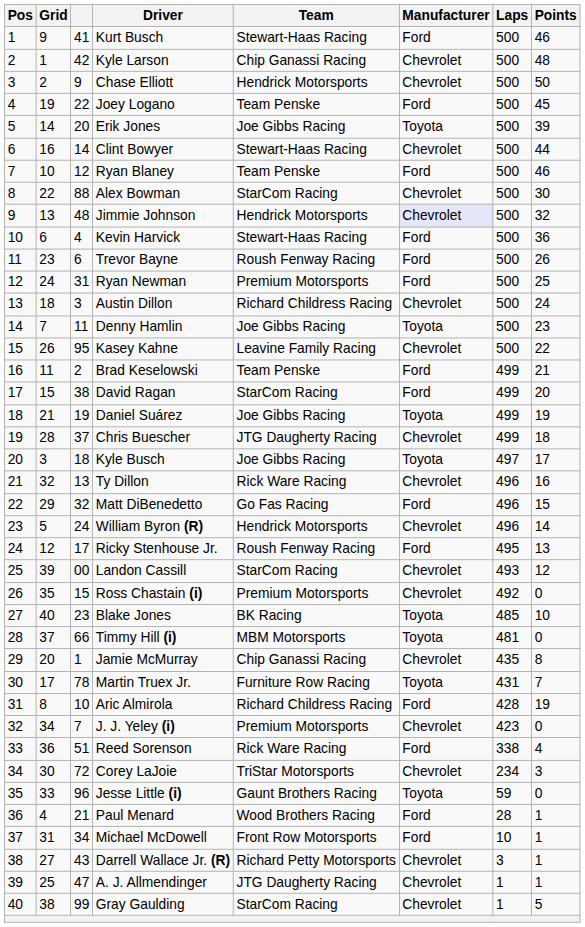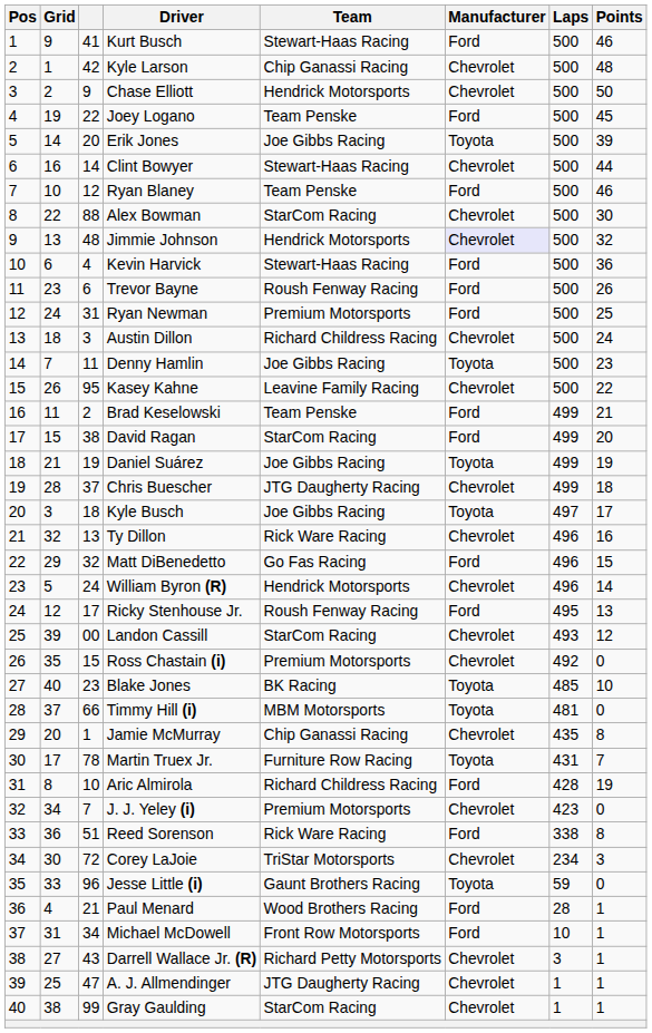 <table class="wikitable" style="font-size:98%">
 <tr>
 <th>Pos</th>
 <th>Grid</th>
 <th></th>
 <th>Driver</th>
 <th>Team</th>
 <th>Manufacturer</th>
 <th>Laps</th>
 <th>Points</th>
 </tr>
 <tr>
 <td>1</td>
 <td>9</td>
 <td>41</td>
 <td>Kurt Busch</td>
 <td>Stewart-Haas Racing</td>
 <td>Ford</td>
 <td>500</td>
 <td>46</td>
 </tr>
 <tr>
 <td>2</td>
 <td>1</td>
 <td>42</td>
 <td>Kyle Larson</td>
 <td>Chip Ganassi Racing</td>
 <td>Chevrolet</td>
 <td>500</td>
 <td>48</td>
 </tr>
 <tr>
 <td>3</td>
 <td>2</td>
 <td>9</td>
 <td>Chase Elliott</td>
 <td>Hendrick Motorsports</td>
 <td>Chevrolet</td>
 <td>500</td>
 <td>50</td>
 </tr>
 <tr>
 <td>4</td>
 <td>19</td>
 <td>22</td>
 <td>Joey Logano</td>
 <td>Team Penske</td>
 <td>Ford</td>
 <td>500</td>
 <td>45</td>
 </tr>
 <tr>
 <td>5</td>
 <td>14</td>
 <td>20</td>
 <td>Erik Jones</td>
 <td>Joe Gibbs Racing</td>
 <td>Toyota</td>
 <td>500</td>
 <td>39</td>
 </tr>
 <tr>
 <td>6</td>
 <td>16</td>
 <td>14</td>
 <td>Clint Bowyer</td>
 <td>Stewart-Haas Racing</td>
 <td>Chevrolet</td>
 <td>500</td>
 <td>44</td>
 </tr>
 <tr>
 <td>7</td>
 <td>10</td>
 <td>12</td>
 <td>Ryan Blaney</td>
 <td>Team Penske</td>
 <td>Ford</td>
 <td>500</td>
 <td>46</td>
 </tr>
 <tr>
 <td>8</td>
 <td>22</td>
 <td>88</td>
 <td>Alex Bowman</td>
 <td>StarCom Racing</td>
 <td>Chevrolet</td>
 <td>500</td>
 <td>30</td>
 </tr>
 <tr>
 <td>9</td>
 <td>13</td>
 <td>48</td>
 <td>Jimmie Johnson</td>
 <td>Hendrick Motorsports</td>
 <td style="background: lavender;">Chevrolet</td>
 <td>500</td>
 <td>32</td>
 </tr>
 <tr>
 <td>10</td>
 <td>6</td>
 <td>4</td>
 <td>Kevin Harvick</td>
 <td>Stewart-Haas Racing</td>
 <td>Ford</td>
 <td>500</td>
 <td>36</td>
 </tr>
 <tr>
 <td>11</td>
 <td>23</td>
 <td>6</td>
 <td>Trevor Bayne</td>
 <td>Roush Fenway Racing</td>
 <td>Ford</td>
 <td>500</td>
 <td>26</td>
 </tr>
 <tr>
 <td>12</td>
 <td>24</td>
 <td>31</td>
 <td>Ryan Newman</td>
 <td>Premium Motorsports</td>
 <td>Ford</td>
 <td>500</td>
 <td>25</td>
 </tr>
 <tr>
 <td>13</td>
 <td>18</td>
 <td>3</td>
 <td>Austin Dillon</td>
 <td>Richard Childress Racing</td>
 <td>Chevrolet</td>
 <td>500</td>
 <td>24</td>
 </tr>
 <tr>
 <td>14</td>
 <td>7</td>
 <td>11</td>
 <td>Denny Hamlin</td>
 <td>Joe Gibbs Racing</td>
 <td>Toyota</td>
 <td>500</td>
 <td>23</td>
 </tr>
 <tr>
 <td>15</td>
 <td>26</td>
 <td>95</td>
 <td>Kasey Kahne</td>
 <td>Leavine Family Racing</td>
 <td>Chevrolet</td>
 <td>500</td>
 <td>22</td>
 </tr>
 <tr>
 <td>16</td>
 <td>11</td>
 <td>2</td>
 <td>Brad Keselowski</td>
 <td>Team Penske</td>
 <td>Ford</td>
 <td>499</td>
 <td>21</td>
 </tr>
 <tr>
 <td>17</td>
 <td>15</td>
 <td>38</td>
 <td>David Ragan</td>
 <td>StarCom Racing</td>
 <td>Ford</td>
 <td>499</td>
 <td>20</td>
 </tr>
 <tr>
 <td>18</td>
 <td>21</td>
 <td>19</td>
 <td>Daniel Suárez</td>
 <td>Joe Gibbs Racing</td>
 <td>Toyota</td>
 <td>499</td>
 <td>19</td>
 </tr>
 <tr>
 <td>19</td>
 <td>28</td>
 <td>37</td>
 <td>Chris Buescher</td>
 <td>JTG Daugherty Racing</td>
 <td>Chevrolet</td>
 <td>499</td>
 <td>18</td>
 </tr>
 <tr>
 <td>20</td>
 <td>3</td>
 <td>18</td>
 <td>Kyle Busch</td>
 <td>Joe Gibbs Racing</td>
 <td>Toyota</td>
 <td>497</td>
 <td>17</td>
 </tr>
 <tr>
 <td>21</td>
 <td>32</td>
 <td>13</td>
 <td>Ty Dillon</td>
 <td>Rick Ware Racing</td>
 <td>Chevrolet</td>
 <td>496</td>
 <td>16</td>
 </tr>
 <tr>
 <td>22</td>
 <td>29</td>
 <td>32</td>
 <td>Matt DiBenedetto</td>
 <td>Go Fas Racing</td>
 <td>Ford</td>
 <td>496</td>
 <td>15</td>
 </tr>
 <tr>
 <td>23</td>
 <td>5</td>
 <td>24</td>
 <td>William Byron <strong>(R)</strong></td>
 <td>Hendrick Motorsports</td>
 <td>Chevrolet</td>
 <td>496</td>
 <td>14</td>
 </tr>
 <tr>
 <td>24</td>
 <td>12</td>
 <td>17</td>
 <td>Ricky Stenhouse Jr.</td>
 <td>Roush Fenway Racing</td>
 <td>Ford</td>
 <td>495</td>
 <td>13</td>
 </tr>
 <tr>
 <td>25</td>
 <td>39</td>
 <td>00</td>
 <td>Landon Cassill</td>
 <td>StarCom Racing</td>
 <td>Chevrolet</td>
 <td>493</td>
 <td>12</td>
 </tr>
 <tr>
 <td>26</td>
 <td>35</td>
 <td>15</td>
 <td>Ross Chastain <strong>(i)</strong></td>
 <td>Premium Motorsports</td>
 <td>Chevrolet</td>
 <td>492</td>
 <td>0</td>
 </tr>
 <tr>
 <td>27</td>
 <td>40</td>
 <td>23</td>
 <td>Blake Jones</td>
 <td>BK Racing</td>
 <td>Toyota</td>
 <td>485</td>
 <td>10</td>
 </tr>
 <tr>
 <td>28</td>
 <td>37</td>
 <td>66</td>
 <td>Timmy Hill <strong>(i)</strong></td>
 <td>MBM Motorsports</td>
 <td>Toyota</td>
 <td>481</td>
 <td>0</td>
 </tr>
 <tr>
 <td>29</td>
 <td>20</td>
 <td>1</td>
 <td>Jamie McMurray</td>
 <td>Chip Ganassi Racing</td>
 <td>Chevrolet</td>
 <td>435</td>
 <td>8</td>
 </tr>
 <tr>
 <td>30</td>
 <td>17</td>
 <td>78</td>
 <td>Martin Truex Jr.</td>
 <td>Furniture Row Racing</td>
 <td>Toyota</td>
 <td>431</td>
 <td>7</td>
 </tr>
 <tr>
 <td>31</td>
 <td>8</td>
 <td>10</td>
 <td>Aric Almirola</td>
 <td>Richard Childress Racing</td>
 <td>Ford</td>
 <td>428</td>
 <td>19</td>
 </tr>
 <tr>
 <td>32</td>
 <td>34</td>
 <td>7</td>
 <td>J. J. Yeley <strong>(i)</strong></td>
 <td>Premium Motorsports</td>
 <td>Chevrolet</td>
 <td>423</td>
 <td>0</td>
 </tr>
 <tr>
 <td>33</td>
 <td>36</td>
 <td>51</td>
 <td>Reed Sorenson</td>
 <td>Rick Ware Racing</td>
 <td>Ford</td>
 <td>338</td>
-<td>4</td>
+<td>8</td>
 </tr>
 <tr>
 <td>34</td>
 <td>30</td>
 <td>72</td>
 <td>Corey LaJoie</td>
 <td>TriStar Motorsports</td>
 <td>Chevrolet</td>
 <td>234</td>
 <td>3</td>
 </tr>
 <tr>
 <td>35</td>
 <td>33</td>
 <td>96</td>
 <td>Jesse Little <strong>(i)</strong></td>
 <td>Gaunt Brothers Racing</td>
 <td>Toyota</td>
 <td>59</td>
 <td>0</td>
 </tr>
 <tr>
 <td>36</td>
 <td>4</td>
 <td>21</td>
 <td>Paul Menard</td>
 <td>Wood Brothers Racing</td>
 <td>Ford</td>
 <td>28</td>
 <td>1</td>
 </tr>
 <tr>
 <td>37</td>
 <td>31</td>
 <td>34</td>
 <td>Michael McDowell</td>
 <td>Front Row Motorsports</td>
 <td>Ford</td>
 <td>10</td>
 <td>1</td>
 </tr>
 <tr>
 <td>38</td>
 <td>27</td>
 <td>43</td>
 <td>Darrell Wallace Jr. <strong>(R)</strong></td>
 <td>Richard Petty Motorsports</td>
 <td>Chevrolet</td>
 <td>3</td>
 <td>1</td>
 </tr>
 <tr>
 <td>39</td>
 <td>25</td>
 <td>47</td>
 <td>A. J. Allmendinger</td>
 <td>JTG Daugherty Racing</td>
 <td>Chevrolet</td>
 <td>1</td>
 <td>1</td>
 </tr>
 <tr>
 <td>40</td>
 <td>38</td>
 <td>99</td>
 <td>Gray Gaulding</td>
 <td>StarCom Racing</td>
 <td>Chevrolet</td>
 <td>1</td>
-<td>5</td>
+<td>1</td>
 </tr>
 <tr>
 <th colspan="8"></th>
 </tr>
 </table>
